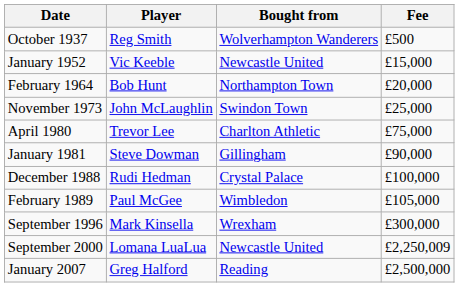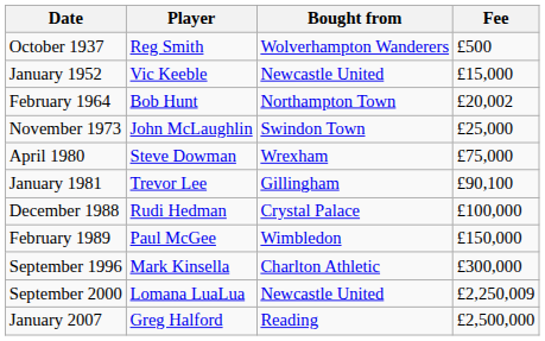 <table class="wikitable">
 <tr>
 <th>Date</th>
 <th>Player</th>
 <th>Bought from</th>
 <th>Fee</th>
 </tr>
 <tr>
 <td>October 1937</td>
 <td> <a href='#'>Reg Smith</a></td>
 <td><a href='#'>Wolverhampton Wanderers</a></td>
 <td>£500</td>
 </tr>
 <tr>
 <td>January 1952</td>
 <td> <a href='#'>Vic Keeble</a></td>
 <td><a href='#'>Newcastle United</a></td>
 <td>£15,000</td>
 </tr>
 <tr>
 <td>February 1964</td>
 <td> <a href='#'>Bob Hunt</a></td>
 <td><a href='#'>Northampton Town</a></td>
-<td>£20,000</td>
+<td>£20,002</td>
 </tr>
 <tr>
 <td>November 1973</td>
 <td> <a href='#'>John McLaughlin</a></td>
 <td><a href='#'>Swindon Town</a></td>
 <td>£25,000</td>
 </tr>
 <tr>
 <td>April 1980</td>
-<td> <a href='#'>Trevor Lee</a></td>
-<td><a href='#'>Charlton Athletic</a></td>
+<td> <a href='#'>Steve Dowman</a></td>
+<td><a href='#'>Wrexham</a></td>
 <td>£75,000</td>
 </tr>
 <tr>
 <td>January 1981</td>
-<td> <a href='#'>Steve Dowman</a></td>
+<td> <a href='#'>Trevor Lee</a></td>
 <td><a href='#'>Gillingham</a></td>
-<td>£90,000</td>
+<td>£90,100</td>
 </tr>
 <tr>
 <td>December 1988</td>
 <td> <a href='#'>Rudi Hedman</a></td>
 <td><a href='#'>Crystal Palace</a></td>
 <td>£100,000</td>
 </tr>
 <tr>
 <td>February 1989</td>
 <td> <a href='#'>Paul McGee</a></td>
 <td><a href='#'>Wimbledon</a></td>
-<td>£105,000</td>
+<td>£150,000</td>
 </tr>
 <tr>
 <td>September 1996</td>
 <td> <a href='#'>Mark Kinsella</a></td>
-<td><a href='#'>Wrexham</a></td>
+<td><a href='#'>Charlton Athletic</a></td>
 <td>£300,000</td>
 </tr>
 <tr>
 <td>September 2000</td>
 <td> <a href='#'>Lomana LuaLua</a></td>
 <td><a href='#'>Newcastle United</a></td>
 <td>£2,250,009</td>
 </tr>
 <tr>
 <td>January 2007</td>
 <td> <a href='#'>Greg Halford</a></td>
 <td><a href='#'>Reading</a></td>
 <td>£2,500,000</td>
 </tr>
 </table>
